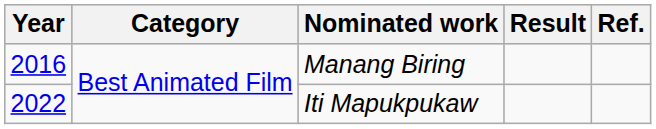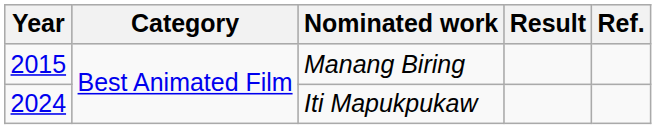 <table class="wikitable">
 <tr>
 <th>Year</th>
 <th>Category</th>
 <th>Nominated work</th>
 <th>Result</th>
 <th>Ref.</th>
 </tr>
 <tr>
-<td><a href='#'>2016</a></td>
+<td><a href='#'>2015</a></td>
 <td rowspan="2"><a href='#'>Best Animated Film</a></td>
 <td><em>Manang Biring</em></td>
 <td></td>
 <td></td>
 </tr>
 <tr>
-<td><a href='#'>2022</a></td>
+<td><a href='#'>2024</a></td>
 <td><em>Iti Mapukpukaw</em></td>
 <td></td>
 <td></td>
 </tr>
 </table>
